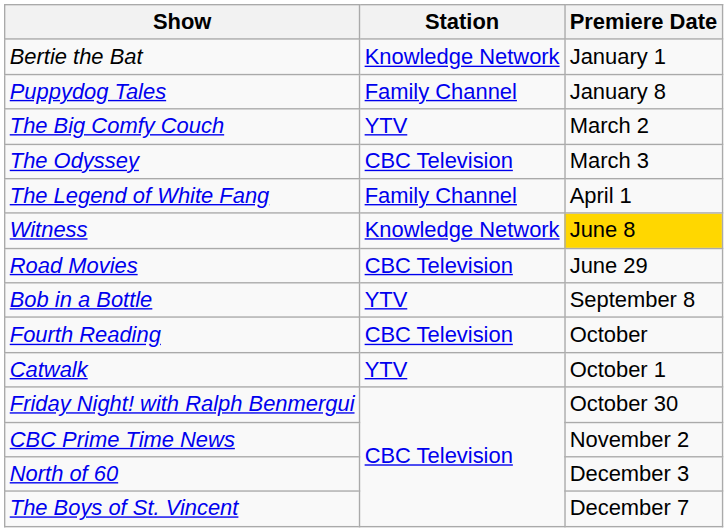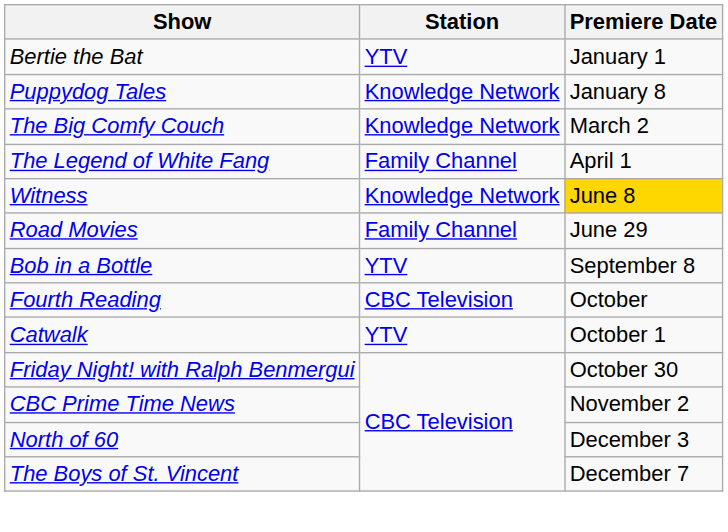 <table class="wikitable">
 <tr>
 <th>Show</th>
 <th>Station</th>
 <th>Premiere Date</th>
 </tr>
 <tr>
 <td><em>Bertie the Bat</em></td>
-<td><a href='#'>Knowledge Network</a></td>
+<td><a href='#'>YTV</a></td>
 <td>January 1</td>
 </tr>
 <tr>
 <td><em><a href='#'>Puppydog Tales</a></em></td>
-<td><a href='#'>Family Channel</a></td>
+<td><a href='#'>Knowledge Network</a></td>
 <td>January 8</td>
 </tr>
 <tr>
 <td><em><a href='#'>The Big Comfy Couch</a></em></td>
-<td><a href='#'>YTV</a></td>
+<td><a href='#'>Knowledge Network</a></td>
 <td>March 2</td>
-</tr>
-<tr>
-<td><em><a href='#'>The Odyssey</a></em></td>
-<td><a href='#'>CBC Television</a></td>
-<td>March 3</td>
 </tr>
 <tr>
 <td><em><a href='#'>The Legend of White Fang</a></em></td>
 <td><a href='#'>Family Channel</a></td>
 <td>April 1</td>
 </tr>
 <tr>
 <td><em><a href='#'>Witness</a></em></td>
 <td><a href='#'>Knowledge Network</a></td>
 <td style="background: gold;">June 8</td>
 </tr>
 <tr>
 <td><em><a href='#'>Road Movies</a></em></td>
-<td><a href='#'>CBC Television</a></td>
+<td><a href='#'>Family Channel</a></td>
 <td>June 29</td>
 </tr>
 <tr>
 <td><em><a href='#'>Bob in a Bottle</a></em></td>
 <td><a href='#'>YTV</a></td>
 <td>September 8</td>
 </tr>
 <tr>
 <td><em><a href='#'>Fourth Reading</a></em></td>
 <td><a href='#'>CBC Television</a></td>
 <td>October</td>
 </tr>
 <tr>
 <td><em><a href='#'>Catwalk</a></em></td>
 <td><a href='#'>YTV</a></td>
 <td>October 1</td>
 </tr>
 <tr>
 <td><em><a href='#'>Friday Night! with Ralph Benmergui</a></em></td>
 <td rowspan="4"><a href='#'>CBC Television</a></td>
 <td>October 30</td>
 </tr>
 <tr>
 <td><em><a href='#'>CBC Prime Time News</a></em></td>
 <td>November 2</td>
 </tr>
 <tr>
 <td><em><a href='#'>North of 60</a></em></td>
 <td>December 3</td>
 </tr>
 <tr>
 <td><em><a href='#'>The Boys of St. Vincent</a></em></td>
 <td>December 7</td>
 </tr>
 </table>
